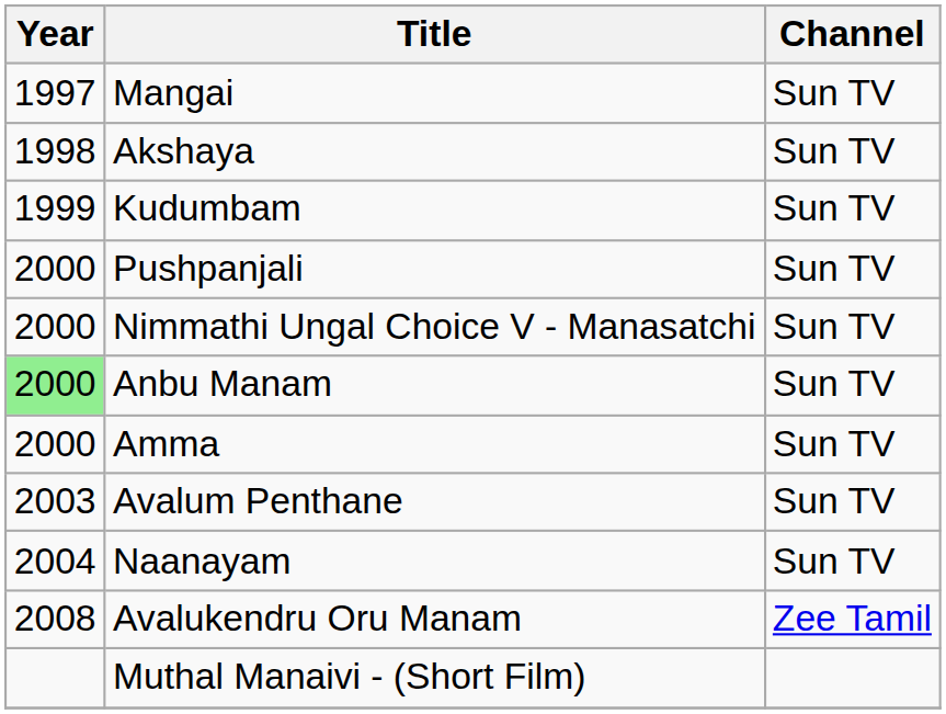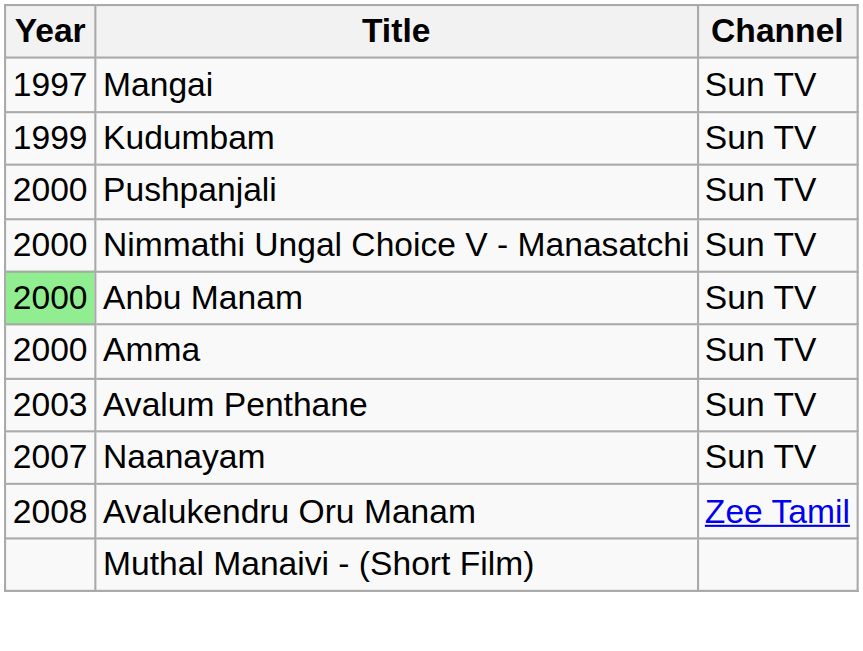 <table class="wikitable">
 <tr>
 <th>Year</th>
 <th>Title</th>
 <th>Channel</th>
 </tr>
 <tr>
 <td>1997</td>
 <td>Mangai</td>
-<td>Sun TV</td>
-</tr>
-<tr>
-<td>1998</td>
-<td>Akshaya</td>
 <td>Sun TV</td>
 </tr>
 <tr>
 <td>1999</td>
 <td>Kudumbam</td>
 <td>Sun TV</td>
 </tr>
 <tr>
 <td>2000</td>
 <td>Pushpanjali</td>
 <td>Sun TV</td>
 </tr>
 <tr>
 <td>2000</td>
 <td>Nimmathi Ungal Choice V - Manasatchi</td>
 <td>Sun TV</td>
 </tr>
 <tr>
 <td style="background: lightgreen;">2000</td>
 <td>Anbu Manam</td>
 <td>Sun TV</td>
 </tr>
 <tr>
 <td>2000</td>
 <td>Amma</td>
 <td>Sun TV</td>
 </tr>
 <tr>
 <td>2003</td>
 <td>Avalum Penthane</td>
 <td>Sun TV</td>
 </tr>
 <tr>
-<td>2004</td>
+<td>2007</td>
 <td>Naanayam</td>
 <td>Sun TV</td>
 </tr>
 <tr>
 <td>2008</td>
 <td>Avalukendru Oru Manam</td>
 <td><a href='#'>Zee Tamil</a></td>
 </tr>
 <tr>
 <td></td>
 <td>Muthal Manaivi - (Short Film)</td>
 <td></td>
 </tr>
 <tr>
 </tr>
 </table>
